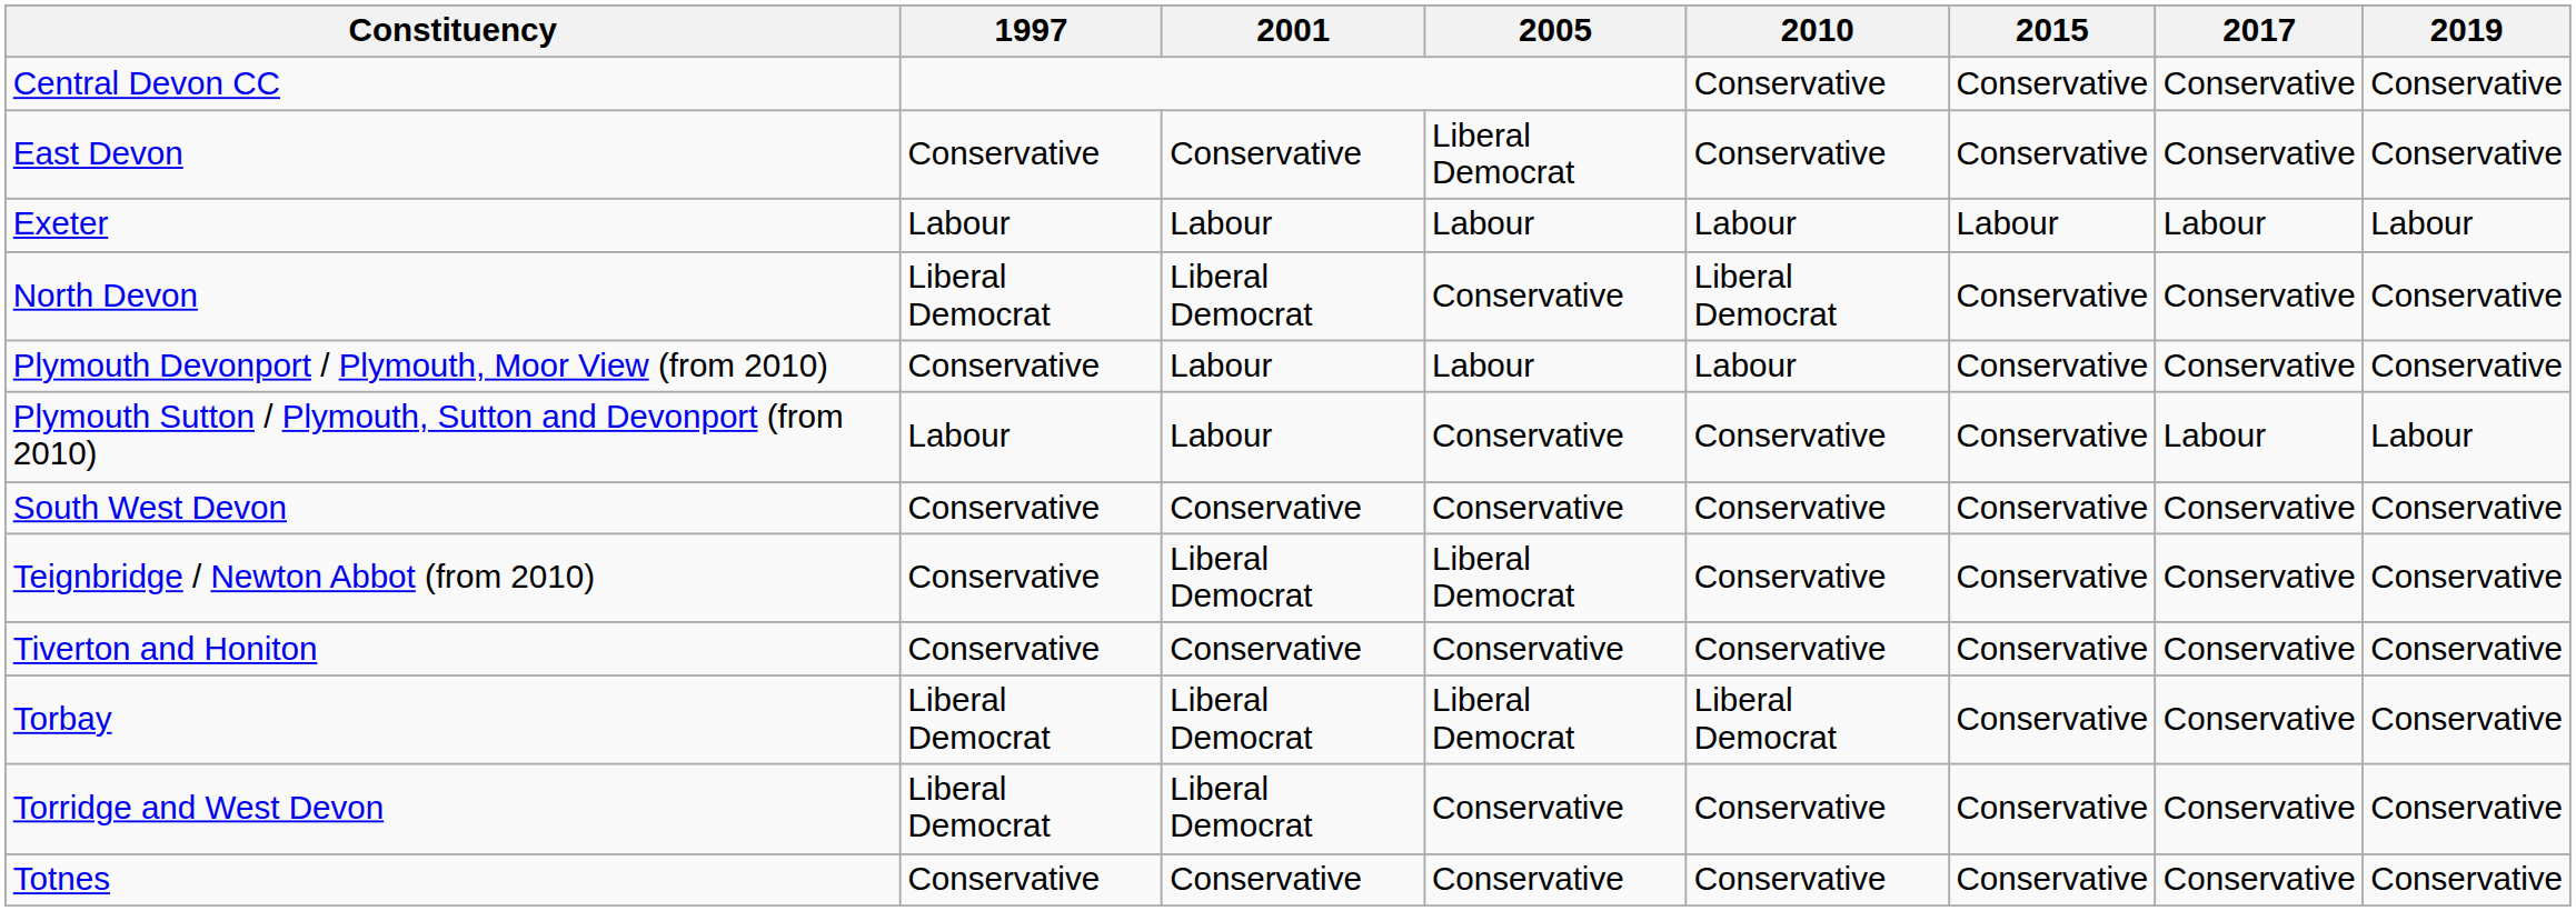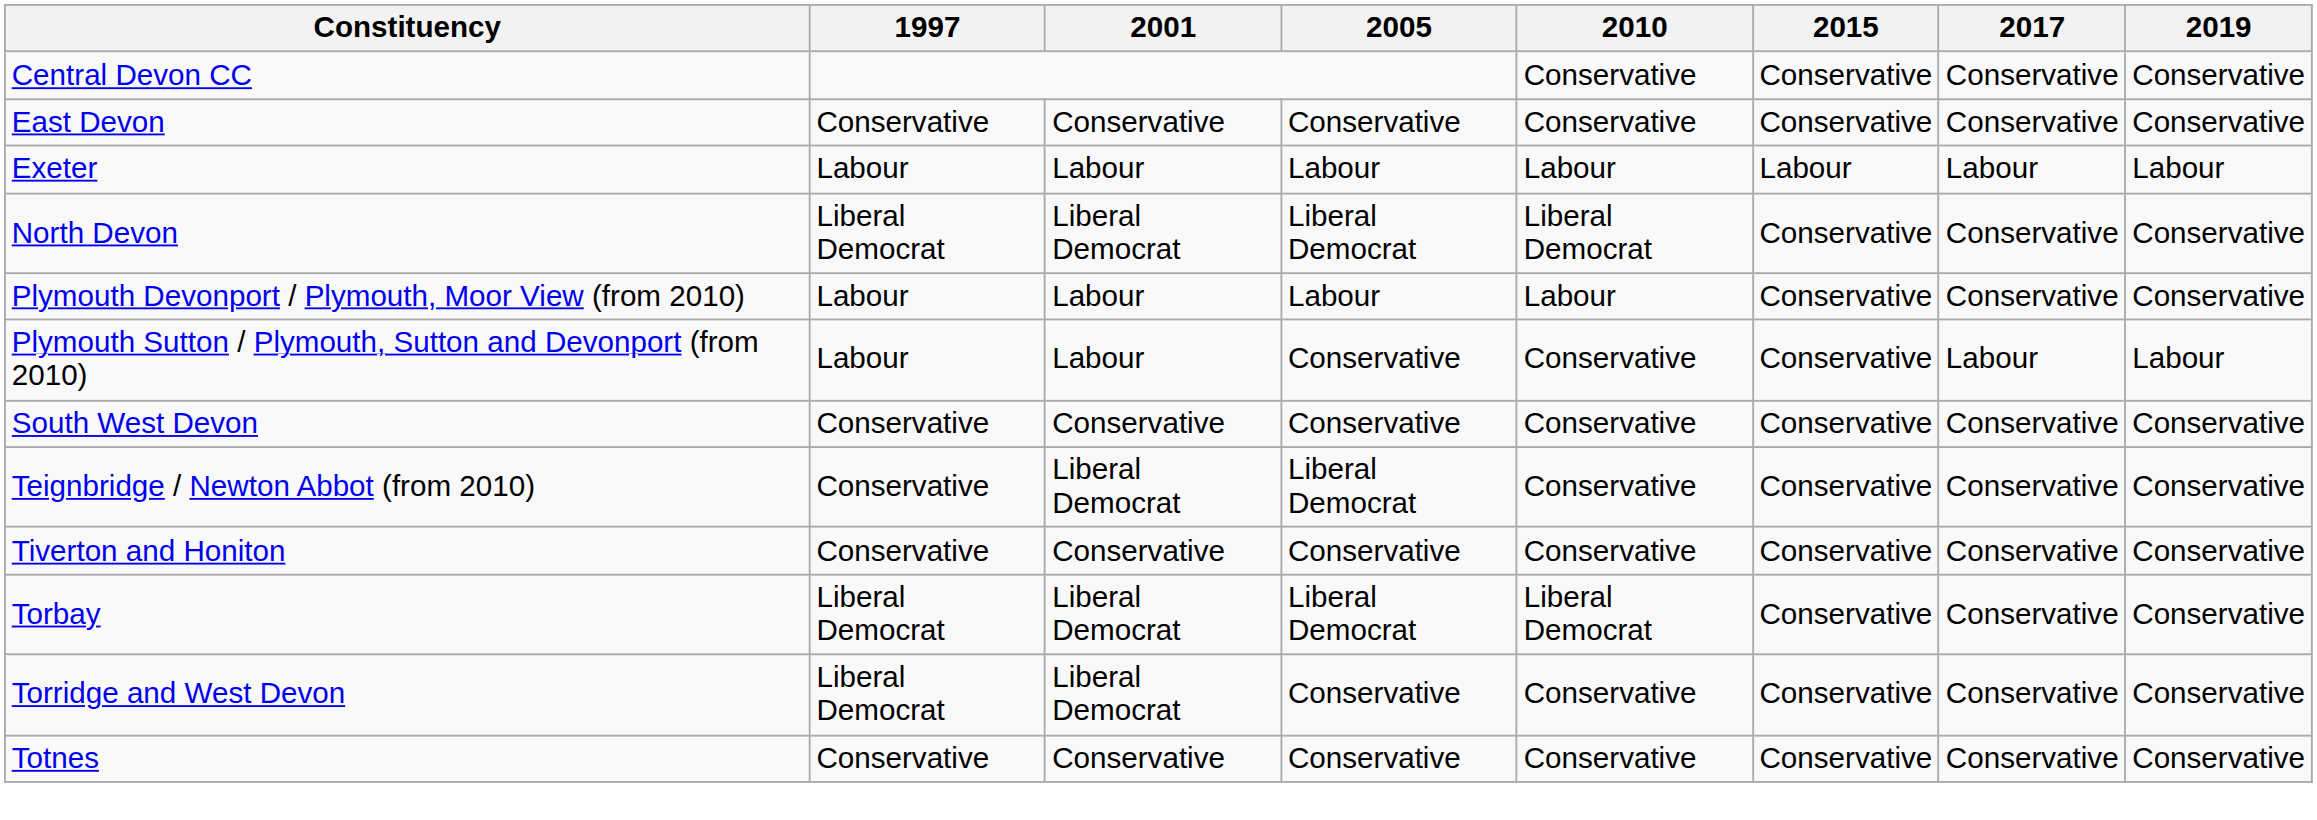 <table class="wikitable">
 <tr>
 <th>Constituency</th>
 <th>1997</th>
 <th>2001</th>
 <th>2005</th>
 <th>2010</th>
 <th>2015</th>
 <th>2017</th>
 <th>2019</th>
 </tr>
 <tr>
 <td><a href='#'>Central Devon CC</a></td>
 <td colspan="3"></td>
 <td bgcolor=>Conservative</td>
 <td bgcolor=>Conservative</td>
 <td bgcolor=>Conservative</td>
 <td bgcolor=>Conservative</td>
 </tr>
 <tr>
 <td><a href='#'>East Devon</a></td>
 <td bgcolor=>Conservative</td>
 <td bgcolor=>Conservative</td>
-<td bgcolor=>Liberal Democrat</td>
+<td bgcolor=>Conservative</td>
 <td bgcolor=>Conservative</td>
 <td bgcolor=>Conservative</td>
 <td bgcolor=>Conservative</td>
 <td bgcolor=>Conservative</td>
 </tr>
 <tr>
 <td><a href='#'>Exeter</a></td>
 <td bgcolor=>Labour</td>
 <td bgcolor=>Labour</td>
 <td bgcolor=>Labour</td>
 <td bgcolor=>Labour</td>
 <td bgcolor=>Labour</td>
 <td bgcolor=>Labour</td>
 <td bgcolor=>Labour</td>
 </tr>
 <tr>
 <td><a href='#'>North Devon</a></td>
 <td bgcolor=>Liberal Democrat</td>
 <td bgcolor=>Liberal Democrat</td>
-<td bgcolor=>Conservative</td>
+<td bgcolor=>Liberal Democrat</td>
 <td bgcolor=>Liberal Democrat</td>
 <td bgcolor=>Conservative</td>
 <td bgcolor=>Conservative</td>
 <td bgcolor=>Conservative</td>
 </tr>
 <tr>
 <td><a href='#'>Plymouth Devonport</a> / <a href='#'>Plymouth, Moor View</a> (from 2010)</td>
-<td bgcolor=>Conservative</td>
+<td bgcolor=>Labour</td>
 <td bgcolor=>Labour</td>
 <td bgcolor=>Labour</td>
 <td bgcolor=>Labour</td>
 <td bgcolor=>Conservative</td>
 <td bgcolor=>Conservative</td>
 <td bgcolor=>Conservative</td>
 </tr>
 <tr>
 <td><a href='#'>Plymouth Sutton</a> / <a href='#'>Plymouth, Sutton and Devonport</a> (from 2010)</td>
 <td bgcolor=>Labour</td>
 <td bgcolor=>Labour</td>
 <td bgcolor=>Conservative</td>
 <td bgcolor=>Conservative</td>
 <td bgcolor=>Conservative</td>
 <td bgcolor=>Labour</td>
 <td bgcolor=>Labour</td>
 </tr>
 <tr>
 <td><a href='#'>South West Devon</a></td>
 <td bgcolor=>Conservative</td>
 <td bgcolor=>Conservative</td>
 <td bgcolor=>Conservative</td>
 <td bgcolor=>Conservative</td>
 <td bgcolor=>Conservative</td>
 <td bgcolor=>Conservative</td>
 <td bgcolor=>Conservative</td>
 </tr>
 <tr>
 <td><a href='#'>Teignbridge</a> / <a href='#'>Newton Abbot</a> (from 2010)</td>
 <td bgcolor=>Conservative</td>
 <td bgcolor=>Liberal Democrat</td>
 <td bgcolor=>Liberal Democrat</td>
 <td bgcolor=>Conservative</td>
 <td bgcolor=>Conservative</td>
 <td bgcolor=>Conservative</td>
 <td bgcolor=>Conservative</td>
 </tr>
 <tr>
 <td><a href='#'>Tiverton and Honiton</a></td>
 <td bgcolor=>Conservative</td>
 <td bgcolor=>Conservative</td>
 <td bgcolor=>Conservative</td>
 <td bgcolor=>Conservative</td>
 <td bgcolor=>Conservative</td>
 <td bgcolor=>Conservative</td>
 <td bgcolor=>Conservative</td>
 </tr>
 <tr>
 <td><a href='#'>Torbay</a></td>
 <td bgcolor=>Liberal Democrat</td>
 <td bgcolor=>Liberal Democrat</td>
 <td bgcolor=>Liberal Democrat</td>
 <td bgcolor=>Liberal Democrat</td>
 <td bgcolor=>Conservative</td>
 <td bgcolor=>Conservative</td>
 <td bgcolor=>Conservative</td>
 </tr>
 <tr>
 <td><a href='#'>Torridge and West Devon</a></td>
 <td bgcolor=>Liberal Democrat</td>
 <td bgcolor=>Liberal Democrat</td>
 <td bgcolor=>Conservative</td>
 <td bgcolor=>Conservative</td>
 <td bgcolor=>Conservative</td>
 <td bgcolor=>Conservative</td>
 <td bgcolor=>Conservative</td>
 </tr>
 <tr>
 <td><a href='#'>Totnes</a></td>
 <td bgcolor=>Conservative</td>
 <td bgcolor=>Conservative</td>
 <td bgcolor=>Conservative</td>
 <td bgcolor=>Conservative</td>
 <td bgcolor=>Conservative</td>
 <td bgcolor=>Conservative</td>
 <td bgcolor=>Conservative</td>
 </tr>
 </table>
